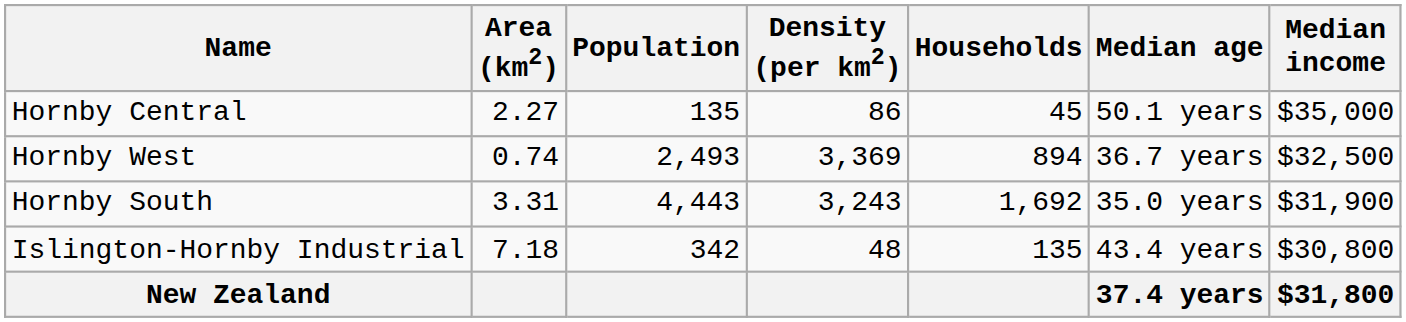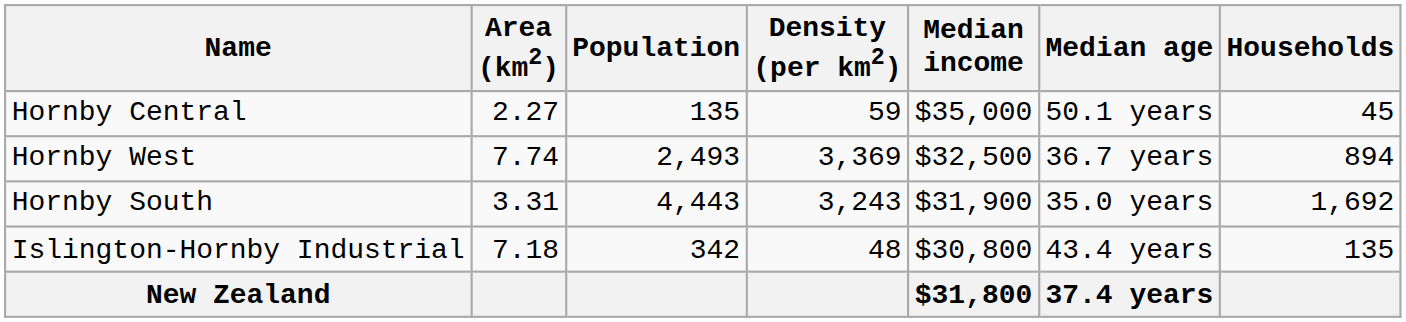 <table class="wikitable">
 <tr>
 <th>Name</th>
 <th>Area<br>(km<sup>2</sup>)</th>
 <th>Population</th>
 <th>Density<br>(per km<sup>2</sup>)</th>
+<th>Median<br>income</th>
+<th>Median age</th>
 <th>Households</th>
-<th>Median age</th>
-<th>Median<br>income</th>
 </tr>
 <tr>
 <td>Hornby Central</td>
 <td style="text-align:right;">2.27</td>
 <td style="text-align:right;">135</td>
-<td style="text-align:right;">86</td>
+<td style="text-align:right;">59</td>
+<td>$35,000</td>
+<td>50.1 years</td>
 <td style="text-align:right;">45</td>
-<td>50.1 years</td>
-<td>$35,000</td>
 </tr>
 <tr>
 <td>Hornby West</td>
-<td style="text-align:right;">0.74</td>
+<td style="text-align:right;">7.74</td>
 <td style="text-align:right;">2,493</td>
 <td style="text-align:right;">3,369</td>
+<td>$32,500</td>
+<td>36.7 years</td>
 <td style="text-align:right;">894</td>
-<td>36.7 years</td>
-<td>$32,500</td>
 </tr>
 <tr>
 <td>Hornby South</td>
 <td style="text-align:right;">3.31</td>
 <td style="text-align:right;">4,443</td>
 <td style="text-align:right;">3,243</td>
+<td>$31,900</td>
+<td>35.0 years</td>
 <td style="text-align:right;">1,692</td>
-<td>35.0 years</td>
-<td>$31,900</td>
 </tr>
 <tr>
 <td>Islington-Hornby Industrial</td>
 <td style="text-align:right;">7.18</td>
 <td style="text-align:right;">342</td>
 <td style="text-align:right;">48</td>
+<td>$30,800</td>
+<td>43.4 years</td>
 <td style="text-align:right;">135</td>
-<td>43.4 years</td>
-<td>$30,800</td>
 </tr>
 <tr>
 <th>New Zealand</th>
 <th></th>
 <th></th>
 <th></th>
+<th style="text-align:left;">$31,800</th>
+<th>37.4 years</th>
 <th></th>
-<th>37.4 years</th>
-<th style="text-align:left;">$31,800</th>
 </tr>
 </table>
